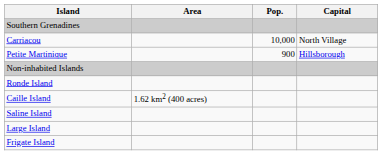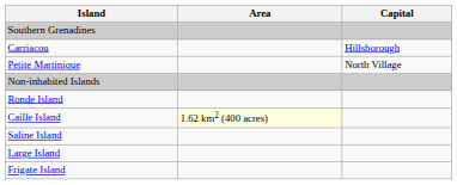 <table class="wikitable sortable" style="font-size: 80%;" summary="Smaller Islands of the Grenada" width="550" border="0">
 <tr>
 <th>Island</th>
 <th>Area</th>
-<th>Pop.</th>
 <th>Capital</th>
 </tr>
 <tr>
 <td style="background-color:#cccccc">Southern Grenadines</td>
 <td style="background-color:#cccccc"></td>
 <td style="background-color:#cccccc"></td>
-<td style="background-color:#cccccc"></td>
 </tr>
 <tr>
 <td><a href='#'>Carriacou</a></td>
 <td></td>
-<td style="text-align:right">10,000</td>
-<td>North Village</td>
+<td><a href='#'>Hillsborough</a></td>
 </tr>
 <tr>
 <td><a href='#'>Petite Martinique</a></td>
 <td></td>
-<td style="text-align:right">900</td>
-<td><a href='#'>Hillsborough</a></td>
+<td>North Village</td>
 </tr>
 <tr>
 <td style="background-color:#cccccc">Non-inhabited Islands</td>
-<td style="background-color:#cccccc"></td>
 <td style="background-color:#cccccc"></td>
 <td style="background-color:#cccccc"></td>
 </tr>
 <tr>
 <td><a href='#'>Ronde Island</a></td>
 <td></td>
-<td style="text-align:right"></td>
 <td></td>
 </tr>
 <tr>
 <td><a href='#'>Caille Island</a></td>
-<td>1.62 km<sup>2</sup>  (400 acres)</td>
-<td></td>
+<td style="background: lightyellow;">1.62 km<sup>2</sup>  (400 acres)</td>
 <td></td>
 </tr>
 <tr>
 <td><a href='#'>Saline Island</a></td>
 <td></td>
-<td style="text-align:right"></td>
 <td></td>
 </tr>
 <tr>
 <td><a href='#'>Large Island</a></td>
 <td></td>
-<td style="text-align:right"></td>
 <td></td>
 </tr>
 <tr>
 <td><a href='#'>Frigate Island</a></td>
 <td></td>
 <td></td>
-<td></td>
 </tr>
 </table>
